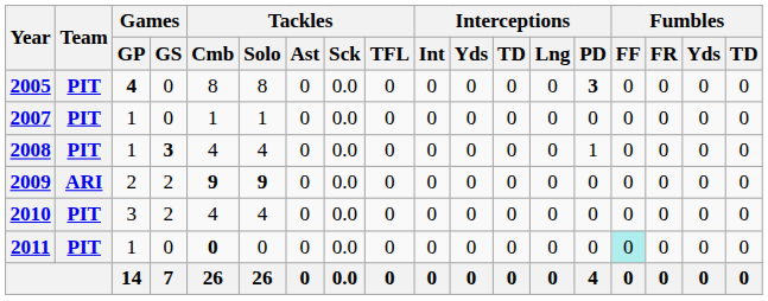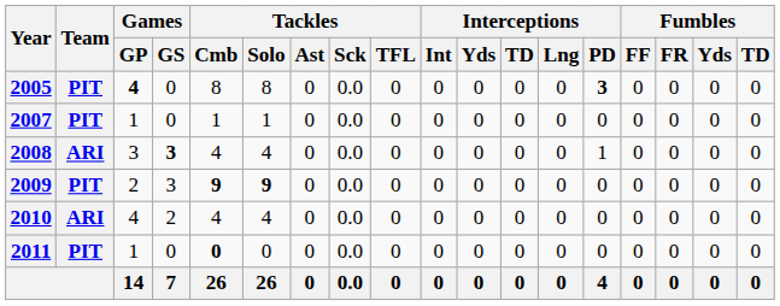 <table class="wikitable" style="text-align:center">
 <tr>
 <th rowspan="2">Year</th>
 <th rowspan="2">Team</th>
 <th colspan="2">Games</th>
 <th colspan="5">Tackles</th>
 <th colspan="5">Interceptions</th>
 <th colspan="4">Fumbles</th>
 </tr>
 <tr>
 <th>GP</th>
 <th>GS</th>
 <th>Cmb</th>
 <th>Solo</th>
 <th>Ast</th>
 <th>Sck</th>
 <th>TFL</th>
 <th>Int</th>
 <th>Yds</th>
 <th>TD</th>
 <th>Lng</th>
 <th>PD</th>
 <th>FF</th>
 <th>FR</th>
 <th>Yds</th>
 <th>TD</th>
 </tr>
 <tr>
 <th><a href='#'>2005</a></th>
 <th><a href='#'>PIT</a></th>
 <td><strong>4</strong></td>
 <td>0</td>
 <td>8</td>
 <td>8</td>
 <td>0</td>
 <td>0.0</td>
 <td>0</td>
 <td>0</td>
 <td>0</td>
 <td>0</td>
 <td>0</td>
 <td><strong>3</strong></td>
 <td>0</td>
 <td>0</td>
 <td>0</td>
 <td>0</td>
 </tr>
 <tr>
 <th><a href='#'>2007</a></th>
 <th><a href='#'>PIT</a></th>
 <td>1</td>
 <td>0</td>
 <td>1</td>
 <td>1</td>
 <td>0</td>
 <td>0.0</td>
 <td>0</td>
 <td>0</td>
 <td>0</td>
 <td>0</td>
 <td>0</td>
 <td>0</td>
 <td>0</td>
 <td>0</td>
 <td>0</td>
 <td>0</td>
 </tr>
 <tr>
 <th><a href='#'>2008</a></th>
-<th><a href='#'>PIT</a></th>
-<td>1</td>
+<th><a href='#'>ARI</a></th>
+<td>3</td>
 <td><strong>3</strong></td>
 <td>4</td>
 <td>4</td>
 <td>0</td>
 <td>0.0</td>
 <td>0</td>
 <td>0</td>
 <td>0</td>
 <td>0</td>
 <td>0</td>
 <td>1</td>
 <td>0</td>
 <td>0</td>
 <td>0</td>
 <td>0</td>
 </tr>
 <tr>
 <th><a href='#'>2009</a></th>
-<th><a href='#'>ARI</a></th>
+<th><a href='#'>PIT</a></th>
 <td>2</td>
-<td>2</td>
+<td>3</td>
 <td><strong>9</strong></td>
 <td><strong>9</strong></td>
 <td>0</td>
 <td>0.0</td>
 <td>0</td>
 <td>0</td>
 <td>0</td>
 <td>0</td>
 <td>0</td>
 <td>0</td>
 <td>0</td>
 <td>0</td>
 <td>0</td>
 <td>0</td>
 </tr>
 <tr>
 <th><a href='#'>2010</a></th>
-<th><a href='#'>PIT</a></th>
-<td>3</td>
+<th><a href='#'>ARI</a></th>
+<td>4</td>
 <td>2</td>
 <td>4</td>
 <td>4</td>
 <td>0</td>
 <td>0.0</td>
 <td>0</td>
 <td>0</td>
 <td>0</td>
 <td>0</td>
 <td>0</td>
 <td>0</td>
 <td>0</td>
 <td>0</td>
 <td>0</td>
 <td>0</td>
 </tr>
 <tr>
 <th><a href='#'>2011</a></th>
 <th><a href='#'>PIT</a></th>
 <td>1</td>
 <td>0</td>
 <td><strong>0</strong></td>
 <td>0</td>
 <td>0</td>
 <td>0.0</td>
 <td>0</td>
 <td>0</td>
 <td>0</td>
 <td>0</td>
 <td>0</td>
 <td>0</td>
-<td style="background: paleturquoise;">0</td>
+<td>0</td>
 <td>0</td>
 <td>0</td>
 <td>0</td>
 </tr>
 <tr>
 <th colspan="2"></th>
 <th>14</th>
 <th>7</th>
 <th>26</th>
 <th>26</th>
 <th>0</th>
 <th>0.0</th>
 <th>0</th>
 <th>0</th>
 <th>0</th>
 <th>0</th>
 <th>0</th>
 <th>4</th>
 <th>0</th>
 <th>0</th>
 <th>0</th>
 <th>0</th>
 </tr>
 </table>
